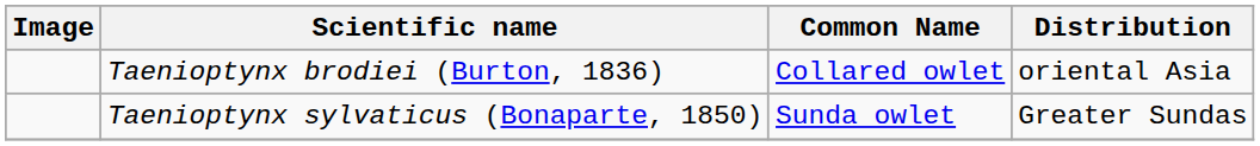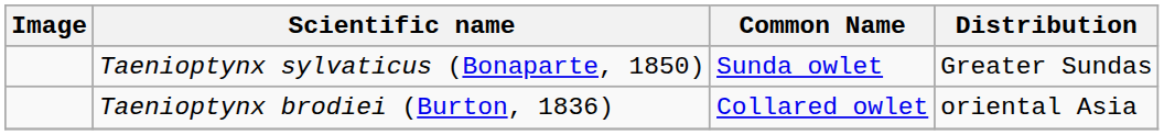 <table class="wikitable">
 <tr>
 <th>Image</th>
 <th>Scientific name</th>
 <th>Common Name</th>
 <th>Distribution</th>
 </tr>
 <tr>
 <td></td>
+<td><em>Taenioptynx sylvaticus</em> (<a href='#'>Bonaparte</a>, 1850)</td>
+<td><a href='#'>Sunda owlet</a></td>
+<td>Greater Sundas</td>
+</tr>
+<tr>
+<td></td>
 <td><em>Taenioptynx brodiei</em> (<a href='#'>Burton</a>, 1836)</td>
 <td><a href='#'>Collared owlet</a></td>
 <td>oriental Asia</td>
 </tr>
 <tr>
-<td></td>
-<td><em>Taenioptynx sylvaticus</em> (<a href='#'>Bonaparte</a>, 1850)</td>
-<td><a href='#'>Sunda owlet</a></td>
-<td>Greater Sundas</td>
-</tr>
-<tr>
 </tr>
 </table>
